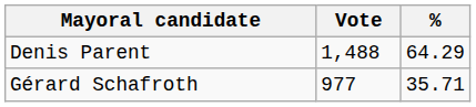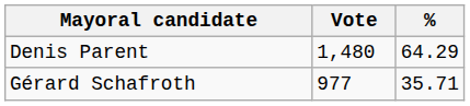 <table class="wikitable">
 <tr>
 <th bgcolor="#DDDDFF" width="200px">Mayoral candidate</th>
 <th bgcolor="#DDDDFF" width="50px">Vote</th>
 <th bgcolor="#DDDDFF"  width="30px">%</th>
 </tr>
 <tr>
 <td>Denis Parent</td>
-<td>1,488</td>
+<td>1,480</td>
 <td>64.29</td>
 </tr>
 <tr>
 <td>Gérard Schafroth</td>
 <td>977</td>
 <td>35.71</td>
 </tr>
 </table>
